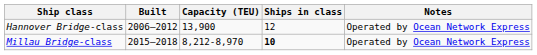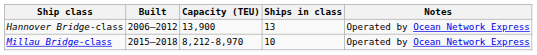 <table class="wikitable">
 <tr>
 <th>Ship class</th>
 <th>Built</th>
 <th>Capacity (TEU)</th>
 <th>Ships in class</th>
 <th>Notes</th>
 </tr>
 <tr>
 <td><em>Hannover Bridge</em>-class</td>
 <td>2006–2012</td>
 <td>13,900</td>
-<td>12</td>
+<td>13</td>
 <td>Operated by <a href='#'>Ocean Network Express</a></td>
 </tr>
 <tr>
 <td><a href='#'><em>Millau Bridge</em>-class</a></td>
 <td>2015–2018</td>
 <td>8,212-8,970</td>
-<td><strong>10</strong></td>
+<td>10</td>
 <td>Operated by <a href='#'>Ocean Network Express</a></td>
 </tr>
 </table>
